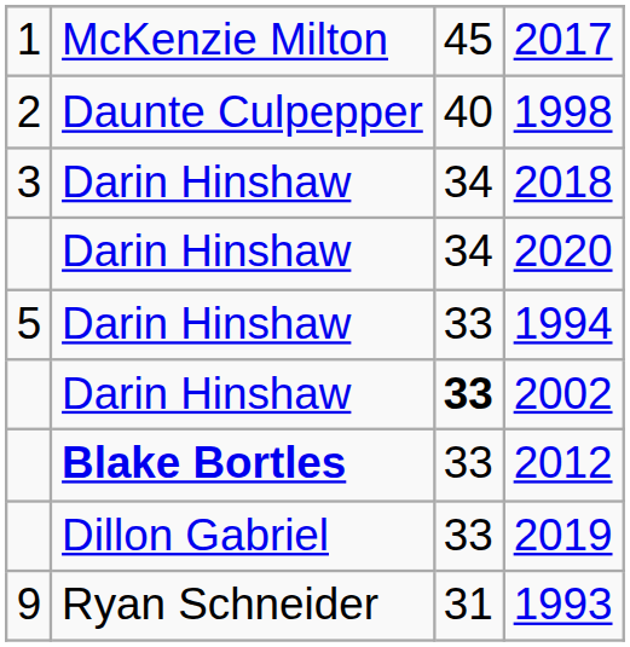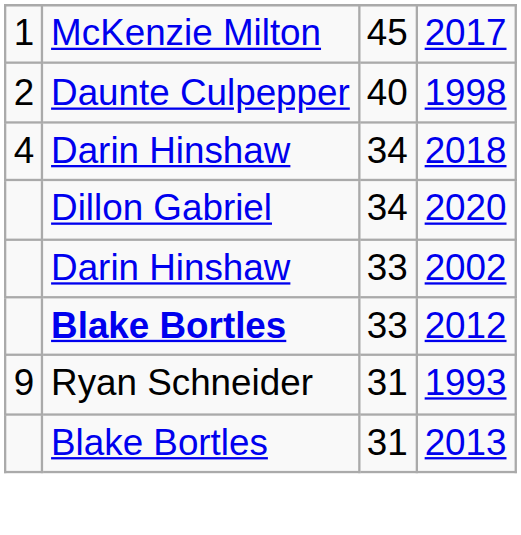 <table class="wikitable">
 <tr>
 </tr>
 <tr>
 <td>1</td>
 <td><a href='#'>McKenzie Milton</a></td>
 <td><abbr>45</abbr></td>
 <td><a href='#'>2017</a></td>
 </tr>
 <tr>
 <td>2</td>
 <td><a href='#'>Daunte Culpepper</a></td>
 <td><abbr>40</abbr></td>
 <td><a href='#'>1998</a></td>
 </tr>
 <tr>
-<td>3</td>
+<td>4</td>
 <td><a href='#'>Darin Hinshaw</a></td>
 <td><abbr>34</abbr></td>
 <td><a href='#'>2018</a></td>
 </tr>
 <tr>
 <td></td>
-<td><a href='#'>Darin Hinshaw</a></td>
+<td><a href='#'>Dillon Gabriel</a></td>
 <td><abbr>34</abbr></td>
 <td><a href='#'>2020</a></td>
 </tr>
 <tr>
-<td>5</td>
+<td></td>
 <td><a href='#'>Darin Hinshaw</a></td>
 <td><abbr>33</abbr></td>
-<td><a href='#'>1994</a></td>
-</tr>
-<tr>
-<td></td>
-<td><a href='#'>Darin Hinshaw</a></td>
-<td><strong><abbr>33</abbr></strong></td>
 <td><a href='#'>2002</a></td>
 </tr>
 <tr>
 <td></td>
 <td><strong><a href='#'>Blake Bortles</a></strong></td>
 <td><abbr>33</abbr></td>
 <td><a href='#'>2012</a></td>
 </tr>
 <tr>
-<td></td>
-<td><a href='#'>Dillon Gabriel</a></td>
-<td><abbr>33</abbr></td>
-<td><a href='#'>2019</a></td>
-</tr>
-<tr>
 <td>9</td>
 <td>Ryan Schneider</td>
 <td><abbr>31</abbr></td>
 <td><a href='#'>1993</a></td>
 </tr>
+<tr>
+<td></td>
+<td><a href='#'>Blake Bortles</a></td>
+<td><abbr>31</abbr></td>
+<td><a href='#'>2013</a></td>
+</tr>
 </table>
